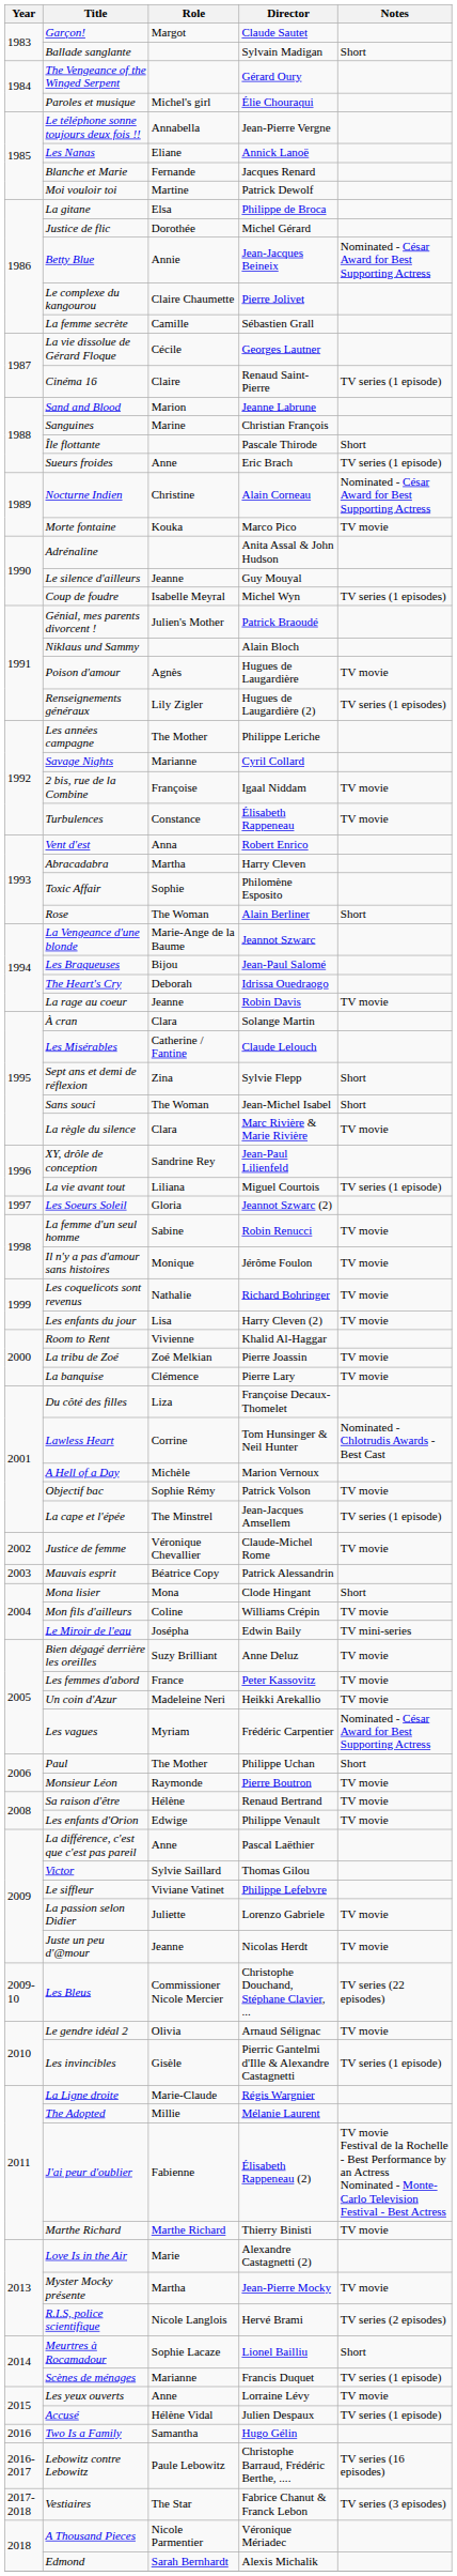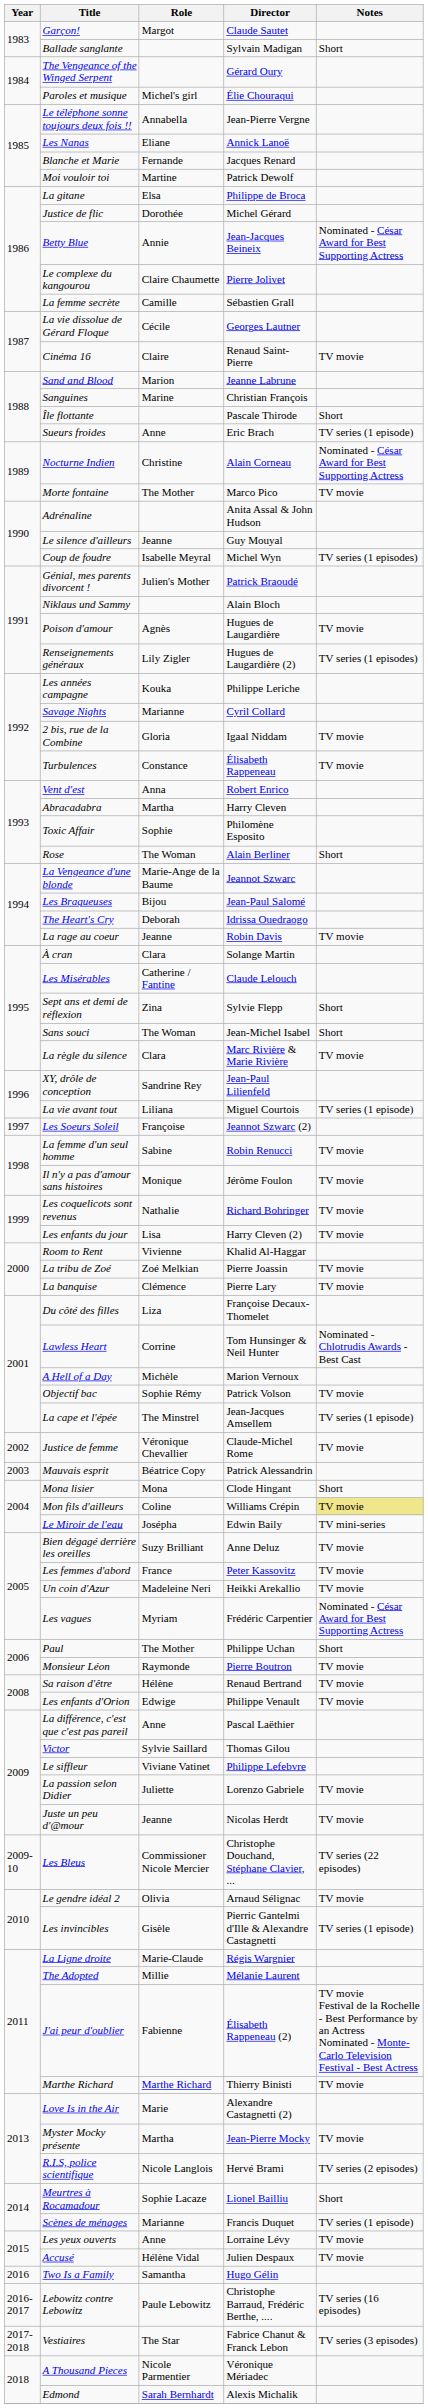 <table class="wikitable">
 <tr>
 <th>Year</th>
 <th>Title</th>
 <th>Role</th>
 <th>Director</th>
 <th>Notes</th>
 </tr>
 <tr>
 <td rowspan=2>1983</td>
 <td><em><a href='#'>Garçon!</a></em></td>
 <td>Margot</td>
 <td><a href='#'>Claude Sautet</a></td>
 <td></td>
 </tr>
 <tr>
 <td><em>Ballade sanglante</em></td>
 <td></td>
 <td>Sylvain Madigan</td>
 <td>Short</td>
 </tr>
 <tr>
 <td rowspan=2>1984</td>
 <td><em><a href='#'>The Vengeance of the Winged Serpent</a></em></td>
 <td></td>
 <td><a href='#'>Gérard Oury</a></td>
 <td></td>
 </tr>
 <tr>
 <td><em>Paroles et musique</em></td>
 <td>Michel's girl</td>
 <td><a href='#'>Élie Chouraqui</a></td>
 <td></td>
 </tr>
 <tr>
 <td rowspan=4>1985</td>
 <td><em><a href='#'>Le téléphone sonne toujours deux fois !!</a></em></td>
 <td>Annabella</td>
 <td>Jean-Pierre Vergne</td>
 <td></td>
 </tr>
 <tr>
 <td><em><a href='#'>Les Nanas</a></em></td>
 <td>Eliane</td>
 <td><a href='#'>Annick Lanoë</a></td>
 <td></td>
 </tr>
 <tr>
 <td><em>Blanche et Marie</em></td>
 <td>Fernande</td>
 <td>Jacques Renard</td>
 <td></td>
 </tr>
 <tr>
 <td><em>Moi vouloir toi</em></td>
 <td>Martine</td>
 <td>Patrick Dewolf</td>
 <td></td>
 </tr>
 <tr>
 <td rowspan=5>1986</td>
 <td><em>La gitane</em></td>
 <td>Elsa</td>
 <td><a href='#'>Philippe de Broca</a></td>
 <td></td>
 </tr>
 <tr>
 <td><em>Justice de flic</em></td>
 <td>Dorothée</td>
 <td>Michel Gérard</td>
 <td></td>
 </tr>
 <tr>
 <td><em><a href='#'>Betty Blue</a></em></td>
 <td>Annie</td>
 <td><a href='#'>Jean-Jacques Beineix</a></td>
 <td>Nominated - <a href='#'>César Award for Best Supporting Actress</a></td>
 </tr>
 <tr>
 <td><em>Le complexe du kangourou</em></td>
 <td>Claire Chaumette</td>
 <td><a href='#'>Pierre Jolivet</a></td>
 <td></td>
 </tr>
 <tr>
 <td><em>La femme secrète</em></td>
 <td>Camille</td>
 <td>Sébastien Grall</td>
 <td></td>
 </tr>
 <tr>
 <td rowspan=2>1987</td>
 <td><em>La vie dissolue de Gérard Floque</em></td>
 <td>Cécile</td>
 <td><a href='#'>Georges Lautner</a></td>
 <td></td>
 </tr>
 <tr>
 <td><em>Cinéma 16</em></td>
 <td>Claire</td>
 <td>Renaud Saint-Pierre</td>
-<td>TV series (1 episode)</td>
+<td>TV movie</td>
 </tr>
 <tr>
 <td rowspan=4>1988</td>
 <td><em><a href='#'>Sand and Blood</a></em></td>
 <td>Marion</td>
 <td><a href='#'>Jeanne Labrune</a></td>
 <td></td>
 </tr>
 <tr>
 <td><em>Sanguines</em></td>
 <td>Marine</td>
 <td>Christian François</td>
 <td></td>
 </tr>
 <tr>
 <td><em>Île flottante</em></td>
 <td></td>
 <td>Pascale Thirode</td>
 <td>Short</td>
 </tr>
 <tr>
 <td><em>Sueurs froides</em></td>
 <td>Anne</td>
 <td>Eric Brach</td>
 <td>TV series (1 episode)</td>
 </tr>
 <tr>
 <td rowspan=2>1989</td>
 <td><em><a href='#'>Nocturne Indien</a></em></td>
 <td>Christine</td>
 <td><a href='#'>Alain Corneau</a></td>
 <td>Nominated - <a href='#'>César Award for Best Supporting Actress</a></td>
 </tr>
 <tr>
 <td><em>Morte fontaine</em></td>
-<td>Kouka</td>
+<td>The Mother</td>
 <td>Marco Pico</td>
 <td>TV movie</td>
 </tr>
 <tr>
 <td rowspan=3>1990</td>
 <td><em>Adrénaline</em></td>
 <td></td>
 <td>Anita Assal & John Hudson</td>
 <td></td>
 </tr>
 <tr>
 <td><em>Le silence d'ailleurs</em></td>
 <td>Jeanne</td>
 <td>Guy Mouyal</td>
 <td></td>
 </tr>
 <tr>
 <td><em>Coup de foudre</em></td>
 <td>Isabelle Meyral</td>
 <td>Michel Wyn</td>
 <td>TV series (1 episodes)</td>
 </tr>
 <tr>
 <td rowspan=4>1991</td>
 <td><em>Génial, mes parents divorcent !</em></td>
 <td>Julien's Mother</td>
 <td><a href='#'>Patrick Braoudé</a></td>
 <td></td>
 </tr>
 <tr>
 <td><em>Niklaus und Sammy</em></td>
 <td></td>
 <td>Alain Bloch</td>
 <td></td>
 </tr>
 <tr>
 <td><em>Poison d'amour</em></td>
 <td>Agnès</td>
 <td>Hugues de Laugardière</td>
 <td>TV movie</td>
 </tr>
 <tr>
 <td><em>Renseignements généraux</em></td>
 <td>Lily Zigler</td>
 <td>Hugues de Laugardière (2)</td>
 <td>TV series (1 episodes)</td>
 </tr>
 <tr>
 <td rowspan=4>1992</td>
 <td><em>Les années campagne</em></td>
-<td>The Mother</td>
+<td>Kouka</td>
 <td>Philippe Leriche</td>
 <td></td>
 </tr>
 <tr>
 <td><em><a href='#'>Savage Nights</a></em></td>
 <td>Marianne</td>
 <td><a href='#'>Cyril Collard</a></td>
 <td></td>
 </tr>
 <tr>
 <td><em>2 bis, rue de la Combine</em></td>
-<td>Françoise</td>
+<td>Gloria</td>
 <td>Igaal Niddam</td>
 <td>TV movie</td>
 </tr>
 <tr>
 <td><em>Turbulences</em></td>
 <td>Constance</td>
 <td><a href='#'>Élisabeth Rappeneau</a></td>
 <td>TV movie</td>
 </tr>
 <tr>
 <td rowspan=4>1993</td>
 <td><em><a href='#'>Vent d'est</a></em></td>
 <td>Anna</td>
 <td><a href='#'>Robert Enrico</a></td>
 <td></td>
 </tr>
 <tr>
 <td><em>Abracadabra</em></td>
 <td>Martha</td>
 <td>Harry Cleven</td>
 <td></td>
 </tr>
 <tr>
 <td><em>Toxic Affair</em></td>
 <td>Sophie</td>
 <td>Philomène Esposito</td>
 <td></td>
 </tr>
 <tr>
 <td><em>Rose</em></td>
 <td>The Woman</td>
 <td><a href='#'>Alain Berliner</a></td>
 <td>Short</td>
 </tr>
 <tr>
 <td rowspan=4>1994</td>
 <td><em><a href='#'>La Vengeance d'une blonde</a></em></td>
 <td>Marie-Ange de la Baume</td>
 <td><a href='#'>Jeannot Szwarc</a></td>
 <td></td>
 </tr>
 <tr>
 <td><em><a href='#'>Les Braqueuses</a></em></td>
 <td>Bijou</td>
 <td><a href='#'>Jean-Paul Salomé</a></td>
 <td></td>
 </tr>
 <tr>
 <td><em><a href='#'>The Heart's Cry</a></em></td>
 <td>Deborah</td>
 <td><a href='#'>Idrissa Ouedraogo</a></td>
 <td></td>
 </tr>
 <tr>
 <td><em>La rage au coeur</em></td>
 <td>Jeanne</td>
 <td><a href='#'>Robin Davis</a></td>
 <td>TV movie</td>
 </tr>
 <tr>
 <td rowspan=5>1995</td>
 <td><em>À cran</em></td>
 <td>Clara</td>
 <td>Solange Martin</td>
 <td></td>
 </tr>
 <tr>
 <td><em><a href='#'>Les Misérables</a></em></td>
 <td>Catherine / <a href='#'>Fantine</a></td>
 <td><a href='#'>Claude Lelouch</a></td>
 <td></td>
 </tr>
 <tr>
 <td><em>Sept ans et demi de réflexion</em></td>
 <td>Zina</td>
 <td>Sylvie Flepp</td>
 <td>Short</td>
 </tr>
 <tr>
 <td><em>Sans souci</em></td>
 <td>The Woman</td>
 <td>Jean-Michel Isabel</td>
 <td>Short</td>
 </tr>
 <tr>
 <td><em>La règle du silence</em></td>
 <td>Clara</td>
 <td><a href='#'>Marc Rivière</a> & <a href='#'>Marie Rivière</a></td>
 <td>TV movie</td>
 </tr>
 <tr>
 <td rowspan=2>1996</td>
 <td><em>XY, drôle de conception</em></td>
 <td>Sandrine Rey</td>
 <td><a href='#'>Jean-Paul Lilienfeld</a></td>
 <td></td>
 </tr>
 <tr>
 <td><em>La vie avant tout</em></td>
 <td>Liliana</td>
 <td>Miguel Courtois</td>
 <td>TV series (1 episode)</td>
 </tr>
 <tr>
 <td>1997</td>
 <td><em><a href='#'>Les Soeurs Soleil</a></em></td>
-<td>Gloria</td>
+<td>Françoise</td>
 <td><a href='#'>Jeannot Szwarc</a> (2)</td>
 <td></td>
 </tr>
 <tr>
 <td rowspan=2>1998</td>
 <td><em>La femme d'un seul homme</em></td>
 <td>Sabine</td>
 <td><a href='#'>Robin Renucci</a></td>
 <td>TV movie</td>
 </tr>
 <tr>
 <td><em>Il n'y a pas d'amour sans histoires</em></td>
 <td>Monique</td>
 <td>Jérôme Foulon</td>
 <td>TV movie</td>
 </tr>
 <tr>
 <td rowspan=2>1999</td>
 <td><em>Les coquelicots sont revenus</em></td>
 <td>Nathalie</td>
 <td><a href='#'>Richard Bohringer</a></td>
 <td>TV movie</td>
 </tr>
 <tr>
 <td><em>Les enfants du jour</em></td>
 <td>Lisa</td>
 <td>Harry Cleven (2)</td>
 <td>TV movie</td>
 </tr>
 <tr>
 <td rowspan=3>2000</td>
 <td><em>Room to Rent</em></td>
 <td>Vivienne</td>
 <td>Khalid Al-Haggar</td>
 <td></td>
 </tr>
 <tr>
 <td><em>La tribu de Zoé</em></td>
 <td>Zoé Melkian</td>
 <td>Pierre Joassin</td>
 <td>TV movie</td>
 </tr>
 <tr>
 <td><em>La banquise</em></td>
 <td>Clémence</td>
 <td>Pierre Lary</td>
 <td>TV movie</td>
 </tr>
 <tr>
 <td rowspan=5>2001</td>
 <td><em>Du côté des filles</em></td>
 <td>Liza</td>
 <td>Françoise Decaux-Thomelet</td>
 <td></td>
 </tr>
 <tr>
 <td><em><a href='#'>Lawless Heart</a></em></td>
 <td>Corrine</td>
 <td>Tom Hunsinger & Neil Hunter</td>
 <td>Nominated - <a href='#'>Chlotrudis Awards</a> - Best Cast</td>
 </tr>
 <tr>
 <td><em><a href='#'>A Hell of a Day</a></em></td>
 <td>Michèle</td>
 <td>Marion Vernoux</td>
 <td></td>
 </tr>
 <tr>
 <td><em>Objectif bac</em></td>
 <td>Sophie Rémy</td>
 <td>Patrick Volson</td>
 <td>TV movie</td>
 </tr>
 <tr>
 <td><em>La cape et l'épée</em></td>
 <td>The Minstrel</td>
 <td>Jean-Jacques Amsellem</td>
 <td>TV series (1 episode)</td>
 </tr>
 <tr>
 <td>2002</td>
 <td><em>Justice de femme</em></td>
 <td>Véronique Chevallier</td>
 <td>Claude-Michel Rome</td>
 <td>TV movie</td>
 </tr>
 <tr>
 <td>2003</td>
 <td><em>Mauvais esprit</em></td>
 <td>Béatrice Copy</td>
 <td>Patrick Alessandrin</td>
 <td></td>
 </tr>
 <tr>
 <td rowspan=3>2004</td>
 <td><em>Mona lisier</em></td>
 <td>Mona</td>
 <td>Clode Hingant</td>
 <td>Short</td>
 </tr>
 <tr>
 <td><em>Mon fils d'ailleurs</em></td>
 <td>Coline</td>
 <td>Williams Crépin</td>
-<td>TV movie</td>
+<td style="background: khaki;">TV movie</td>
 </tr>
 <tr>
 <td><em><a href='#'>Le Miroir de l'eau</a></em></td>
 <td>Josépha</td>
 <td>Edwin Baily</td>
 <td>TV mini-series</td>
 </tr>
 <tr>
 <td rowspan=4>2005</td>
 <td><em>Bien dégagé derrière les oreilles</em></td>
 <td>Suzy Brilliant</td>
 <td>Anne Deluz</td>
 <td>TV movie</td>
 </tr>
 <tr>
 <td><em>Les femmes d'abord</em></td>
 <td>France</td>
 <td><a href='#'>Peter Kassovitz</a></td>
 <td>TV movie</td>
 </tr>
 <tr>
 <td><em>Un coin d'Azur</em></td>
 <td>Madeleine Neri</td>
 <td>Heikki Arekallio</td>
 <td>TV movie</td>
 </tr>
 <tr>
 <td><em>Les vagues</em></td>
 <td>Myriam</td>
 <td>Frédéric Carpentier</td>
 <td>Nominated - <a href='#'>César Award for Best Supporting Actress</a></td>
 </tr>
 <tr>
 <td rowspan=2>2006</td>
 <td><em>Paul</em></td>
 <td>The Mother</td>
 <td>Philippe Uchan</td>
 <td>Short</td>
 </tr>
 <tr>
 <td><em>Monsieur Léon</em></td>
 <td>Raymonde</td>
 <td><a href='#'>Pierre Boutron</a></td>
 <td>TV movie</td>
 </tr>
 <tr>
 <td rowspan=2>2008</td>
 <td><em>Sa raison d'être</em></td>
 <td>Hélène</td>
 <td>Renaud Bertrand</td>
 <td>TV movie</td>
 </tr>
 <tr>
 <td><em>Les enfants d'Orion</em></td>
 <td>Edwige</td>
 <td>Philippe Venault</td>
 <td>TV movie</td>
 </tr>
 <tr>
 <td rowspan=5>2009</td>
 <td><em>La différence, c'est que c'est pas pareil</em></td>
 <td>Anne</td>
 <td>Pascal Laëthier</td>
 <td></td>
 </tr>
 <tr>
 <td><em><a href='#'>Victor</a></em></td>
 <td>Sylvie Saillard</td>
 <td>Thomas Gilou</td>
 <td></td>
 </tr>
 <tr>
 <td><em>Le siffleur</em></td>
 <td>Viviane Vatinet</td>
 <td><a href='#'>Philippe Lefebvre</a></td>
 <td></td>
 </tr>
 <tr>
 <td><em>La passion selon Didier</em></td>
 <td>Juliette</td>
 <td>Lorenzo Gabriele</td>
 <td>TV movie</td>
 </tr>
 <tr>
 <td><em>Juste un peu d'@mour</em></td>
 <td>Jeanne</td>
 <td>Nicolas Herdt</td>
 <td>TV movie</td>
 </tr>
 <tr>
 <td>2009-10</td>
 <td><em><a href='#'>Les Bleus</a></em></td>
 <td>Commissioner Nicole Mercier</td>
 <td>Christophe Douchand, <a href='#'>Stéphane Clavier</a>, ...</td>
 <td>TV series (22 episodes)</td>
 </tr>
 <tr>
 <td rowspan=2>2010</td>
 <td><em>Le gendre idéal 2</em></td>
 <td>Olivia</td>
 <td>Arnaud Sélignac</td>
 <td>TV movie</td>
 </tr>
 <tr>
 <td><em>Les invincibles</em></td>
 <td>Gisèle</td>
 <td>Pierric Gantelmi d'Ille & Alexandre Castagnetti</td>
 <td>TV series (1 episode)</td>
 </tr>
 <tr>
 <td rowspan=4>2011</td>
 <td><em><a href='#'>La Ligne droite</a></em></td>
 <td>Marie-Claude</td>
 <td><a href='#'>Régis Wargnier</a></td>
 <td></td>
 </tr>
 <tr>
 <td><em><a href='#'>The Adopted</a></em></td>
 <td>Millie</td>
 <td><a href='#'>Mélanie Laurent</a></td>
 <td></td>
 </tr>
 <tr>
 <td><em><a href='#'>J'ai peur d'oublier</a></em></td>
 <td>Fabienne</td>
 <td><a href='#'>Élisabeth Rappeneau</a> (2)</td>
 <td>TV movie<br>Festival de la Rochelle - Best Performance by an Actress<br>Nominated - <a href='#'>Monte-Carlo Television Festival - Best Actress</a></td>
 </tr>
 <tr>
 <td><em>Marthe Richard</em></td>
 <td><a href='#'>Marthe Richard</a></td>
 <td>Thierry Binisti</td>
 <td>TV movie</td>
 </tr>
 <tr>
 <td rowspan=3>2013</td>
 <td><em><a href='#'>Love Is in the Air</a></em></td>
 <td>Marie</td>
 <td>Alexandre Castagnetti (2)</td>
 <td></td>
 </tr>
 <tr>
 <td><em>Myster Mocky présente</em></td>
 <td>Martha</td>
 <td><a href='#'>Jean-Pierre Mocky</a></td>
 <td>TV movie</td>
 </tr>
 <tr>
 <td><em><a href='#'>R.I.S, police scientifique</a></em></td>
 <td>Nicole Langlois</td>
 <td>Hervé Brami</td>
 <td>TV series (2 episodes)</td>
 </tr>
 <tr>
 <td rowspan=2>2014</td>
 <td><em><a href='#'>Meurtres à Rocamadour</a></em></td>
 <td>Sophie Lacaze</td>
 <td><a href='#'>Lionel Bailliu</a></td>
 <td>Short</td>
 </tr>
 <tr>
 <td><em><a href='#'>Scènes de ménages</a></em></td>
 <td>Marianne</td>
 <td>Francis Duquet</td>
 <td>TV series (1 episode)</td>
 </tr>
 <tr>
 <td rowspan=2>2015</td>
 <td><em>Les yeux ouverts</em></td>
 <td>Anne</td>
 <td>Lorraine Lévy</td>
 <td>TV movie</td>
 </tr>
 <tr>
 <td><em><a href='#'>Accusé</a></em></td>
 <td>Hélène Vidal</td>
 <td>Julien Despaux</td>
-<td>TV series (1 episode)</td>
+<td>TV movie</td>
 </tr>
 <tr>
 <td>2016</td>
 <td><em><a href='#'>Two Is a Family</a></em></td>
 <td>Samantha</td>
 <td><a href='#'>Hugo Gélin</a></td>
 <td></td>
 </tr>
 <tr>
 <td>2016-2017</td>
 <td><em>Lebowitz contre Lebowitz</em></td>
 <td>Paule Lebowitz</td>
 <td>Christophe Barraud, Frédéric Berthe, ....</td>
 <td>TV series (16 episodes)</td>
 </tr>
 <tr>
 <td>2017-2018</td>
 <td><em>Vestiaires </em></td>
 <td>The Star</td>
 <td>Fabrice Chanut & Franck Lebon</td>
 <td>TV series (3 episodes)</td>
 </tr>
 <tr>
 <td rowspan=2>2018</td>
 <td><em><a href='#'>A Thousand Pieces</a></em></td>
 <td>Nicole Parmentier</td>
 <td>Véronique Mériadec</td>
 <td></td>
 </tr>
 <tr>
 <td><em>Edmond</em></td>
 <td><a href='#'>Sarah Bernhardt</a></td>
 <td>Alexis Michalik</td>
 <td></td>
 </tr>
 <tr>
 </tr>
 </table>
